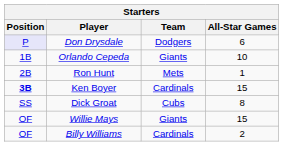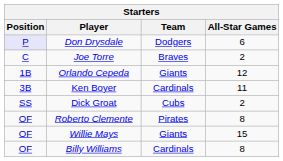 <table class="wikitable" style="font-size: 100%; text-align:right;">
 <tr>
 <th colspan="4">Starters</th>
 </tr>
 <tr>
 <th>Position</th>
 <th width="150">Player</th>
 <th width="100">Team</th>
 <th>All-Star Games</th>
 </tr>
 <tr>
 <td align="center" style="background: lavender;"><a href='#'>P</a></td>
 <td align="center"><em><a href='#'>Don Drysdale</a></em></td>
 <td align="center"><a href='#'>Dodgers</a></td>
 <td align="center">6</td>
 </tr>
 <tr>
+<td align="center"><a href='#'>C</a></td>
+<td align="center"><em><a href='#'>Joe Torre</a></em></td>
+<td align="center"><a href='#'>Braves</a></td>
+<td align="center">2</td>
+</tr>
+<tr>
 <td align="center"><a href='#'>1B</a></td>
 <td align="center"><em><a href='#'>Orlando Cepeda</a></em></td>
 <td align="center"><a href='#'>Giants</a></td>
-<td align="center">10</td>
+<td align="center">12</td>
 </tr>
 <tr>
-<td align="center"><a href='#'>2B</a></td>
-<td align="center"><a href='#'>Ron Hunt</a></td>
-<td align="center"><a href='#'>Mets</a></td>
-<td align="center">1</td>
-</tr>
-<tr>
-<td align="center"><strong><a href='#'>3B</a></strong></td>
+<td align="center"><a href='#'>3B</a></td>
 <td align="center"><a href='#'>Ken Boyer</a></td>
 <td align="center"><a href='#'>Cardinals</a></td>
-<td align="center">15</td>
+<td align="center">11</td>
 </tr>
 <tr>
 <td align="center"><a href='#'>SS</a></td>
 <td align="center"><a href='#'>Dick Groat</a></td>
 <td align="center"><a href='#'>Cubs</a></td>
+<td align="center">2</td>
+</tr>
+<tr>
+<td align="center"><a href='#'>OF</a></td>
+<td align="center"><em><a href='#'>Roberto Clemente</a></em></td>
+<td align="center"><a href='#'>Pirates</a></td>
 <td align="center">8</td>
 </tr>
 <tr>
 <td align="center"><a href='#'>OF</a></td>
 <td align="center"><em><a href='#'>Willie Mays</a></em></td>
 <td align="center"><a href='#'>Giants</a></td>
 <td align="center">15</td>
 </tr>
 <tr>
 <td align="center"><a href='#'>OF</a></td>
 <td align="center"><em><a href='#'>Billy Williams</a></em></td>
 <td align="center"><a href='#'>Cardinals</a></td>
-<td align="center">2</td>
+<td align="center">8</td>
 </tr>
 </table>
